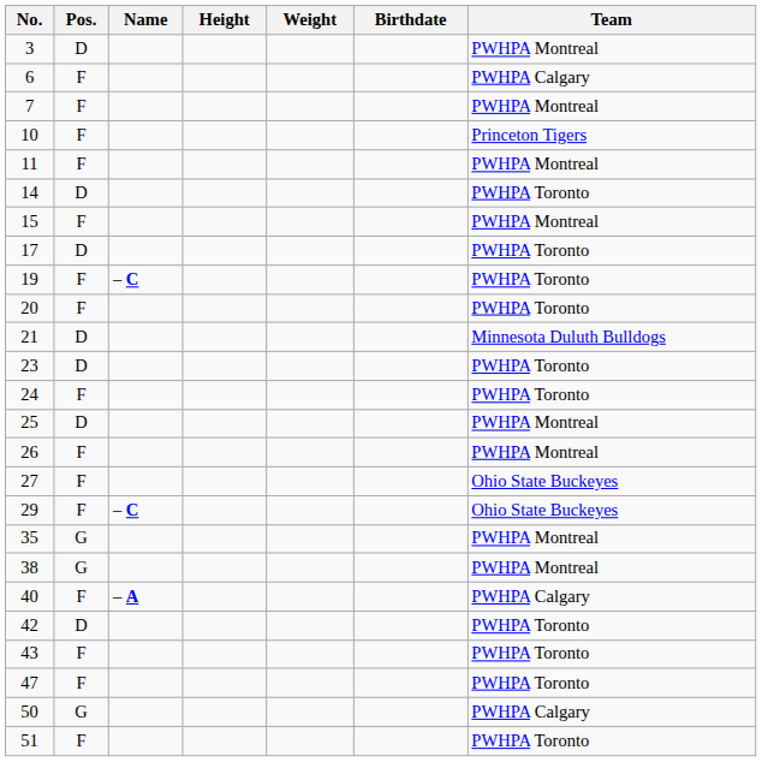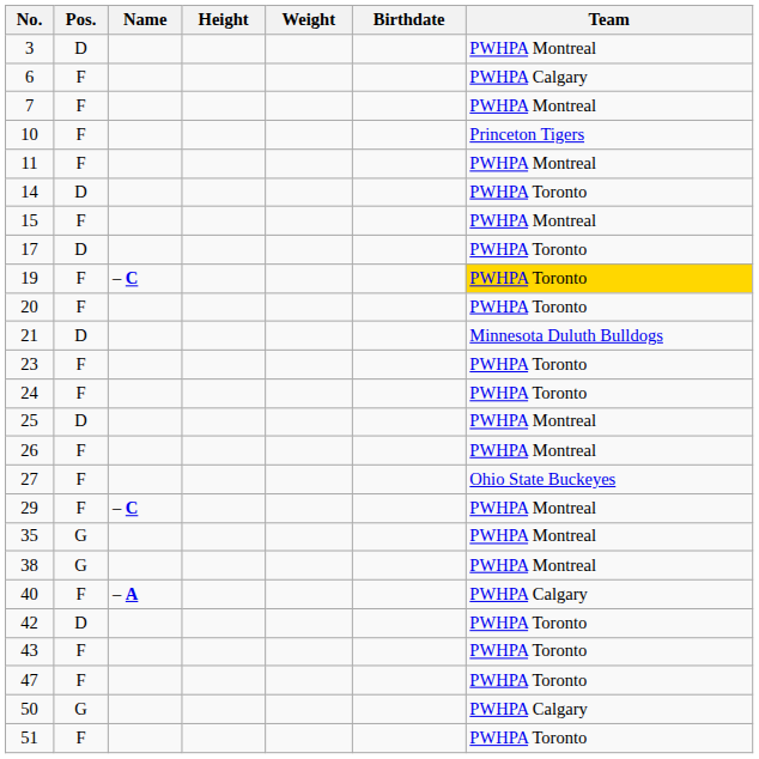 <table class="wikitable sortable" width="70%" style="font-size: 90%; text-align: center;">
 <tr>
 <th>No.</th>
 <th>Pos.</th>
 <th>Name</th>
 <th>Height</th>
 <th>Weight</th>
 <th>Birthdate</th>
 <th>Team</th>
 </tr>
 <tr>
 <td>3</td>
 <td>D</td>
 <td align=left></td>
 <td></td>
 <td></td>
 <td></td>
 <td style="text-align:left;"> <a href='#'>PWHPA</a> Montreal</td>
 </tr>
 <tr>
 <td>6</td>
 <td>F</td>
 <td align=left></td>
 <td></td>
 <td></td>
 <td></td>
 <td style="text-align:left;"> <a href='#'>PWHPA</a> Calgary</td>
 </tr>
 <tr>
 <td>7</td>
 <td>F</td>
 <td align=left></td>
 <td></td>
 <td></td>
 <td></td>
 <td style="text-align:left;"> <a href='#'>PWHPA</a> Montreal</td>
 </tr>
 <tr>
 <td>10</td>
 <td>F</td>
 <td align=left></td>
 <td></td>
 <td></td>
 <td></td>
 <td style="text-align:left;"> <a href='#'>Princeton Tigers</a></td>
 </tr>
 <tr>
 <td>11</td>
 <td>F</td>
 <td align=left></td>
 <td></td>
 <td></td>
 <td></td>
 <td style="text-align:left;"> <a href='#'>PWHPA</a> Montreal</td>
 </tr>
 <tr>
 <td>14</td>
 <td>D</td>
 <td align=left></td>
 <td></td>
 <td></td>
 <td></td>
 <td style="text-align:left;"> <a href='#'>PWHPA</a> Toronto</td>
 </tr>
 <tr>
 <td>15</td>
 <td>F</td>
 <td align=left></td>
 <td></td>
 <td></td>
 <td></td>
 <td style="text-align:left;"> <a href='#'>PWHPA</a> Montreal</td>
 </tr>
 <tr>
 <td>17</td>
 <td>D</td>
 <td align=left></td>
 <td></td>
 <td></td>
 <td></td>
 <td style="text-align:left;"> <a href='#'>PWHPA</a> Toronto</td>
 </tr>
 <tr>
 <td>19</td>
 <td>F</td>
 <td align=left> – <strong><a href='#'>C</a></strong></td>
 <td></td>
 <td></td>
 <td></td>
-<td style="text-align:left;"> <a href='#'>PWHPA</a> Toronto</td>
+<td style="background: gold; text-align:left;"> <a href='#'>PWHPA</a> Toronto</td>
 </tr>
 <tr>
 <td>20</td>
 <td>F</td>
 <td align=left></td>
 <td></td>
 <td></td>
 <td></td>
 <td style="text-align:left;"> <a href='#'>PWHPA</a> Toronto</td>
 </tr>
 <tr>
 <td>21</td>
 <td>D</td>
 <td align=left></td>
 <td></td>
 <td></td>
 <td></td>
 <td style="text-align:left;"> <a href='#'>Minnesota Duluth Bulldogs</a></td>
 </tr>
 <tr>
 <td>23</td>
-<td>D</td>
+<td>F</td>
 <td align=left></td>
 <td></td>
 <td></td>
 <td></td>
 <td style="text-align:left;"> <a href='#'>PWHPA</a> Toronto</td>
 </tr>
 <tr>
 <td>24</td>
 <td>F</td>
 <td align=left></td>
 <td></td>
 <td></td>
 <td></td>
 <td style="text-align:left;"> <a href='#'>PWHPA</a> Toronto</td>
 </tr>
 <tr>
 <td>25</td>
 <td>D</td>
 <td align=left></td>
 <td></td>
 <td></td>
 <td></td>
 <td style="text-align:left;"> <a href='#'>PWHPA</a> Montreal</td>
 </tr>
 <tr>
 <td>26</td>
 <td>F</td>
 <td align=left></td>
 <td></td>
 <td></td>
 <td></td>
 <td style="text-align:left;"> <a href='#'>PWHPA</a> Montreal</td>
 </tr>
 <tr>
 <td>27</td>
 <td>F</td>
 <td align=left></td>
 <td></td>
 <td></td>
 <td></td>
 <td style="text-align:left;"> <a href='#'>Ohio State Buckeyes</a></td>
 </tr>
 <tr>
 <td>29</td>
 <td>F</td>
 <td align=left> – <strong><a href='#'>C</a></strong></td>
 <td></td>
 <td></td>
 <td></td>
-<td style="text-align:left;"> <a href='#'>Ohio State Buckeyes</a></td>
+<td style="text-align:left;"> <a href='#'>PWHPA</a> Montreal</td>
 </tr>
 <tr>
 <td>35</td>
 <td>G</td>
 <td align=left></td>
 <td></td>
 <td></td>
 <td></td>
 <td style="text-align:left;"> <a href='#'>PWHPA</a> Montreal</td>
 </tr>
 <tr>
 <td>38</td>
 <td>G</td>
 <td align=left></td>
 <td></td>
 <td></td>
 <td></td>
 <td style="text-align:left;"> <a href='#'>PWHPA</a> Montreal</td>
 </tr>
 <tr>
 <td>40</td>
 <td>F</td>
 <td align=left> – <strong><a href='#'>A</a></strong></td>
 <td></td>
 <td></td>
 <td></td>
 <td style="text-align:left;"> <a href='#'>PWHPA</a> Calgary</td>
 </tr>
 <tr>
 <td>42</td>
 <td>D</td>
 <td align=left></td>
 <td></td>
 <td></td>
 <td></td>
 <td style="text-align:left;"> <a href='#'>PWHPA</a> Toronto</td>
 </tr>
 <tr>
 <td>43</td>
 <td>F</td>
 <td align=left></td>
 <td></td>
 <td></td>
 <td></td>
 <td style="text-align:left;"> <a href='#'>PWHPA</a> Toronto</td>
 </tr>
 <tr>
 <td>47</td>
 <td>F</td>
 <td align=left></td>
 <td></td>
 <td></td>
 <td></td>
 <td style="text-align:left;"> <a href='#'>PWHPA</a> Toronto</td>
 </tr>
 <tr>
 <td>50</td>
 <td>G</td>
 <td align=left></td>
 <td></td>
 <td></td>
 <td></td>
 <td style="text-align:left;"> <a href='#'>PWHPA</a> Calgary</td>
 </tr>
 <tr>
 <td>51</td>
 <td>F</td>
 <td align=left></td>
 <td></td>
 <td></td>
 <td></td>
 <td style="text-align:left;"> <a href='#'>PWHPA</a> Toronto</td>
 </tr>
 </table>
